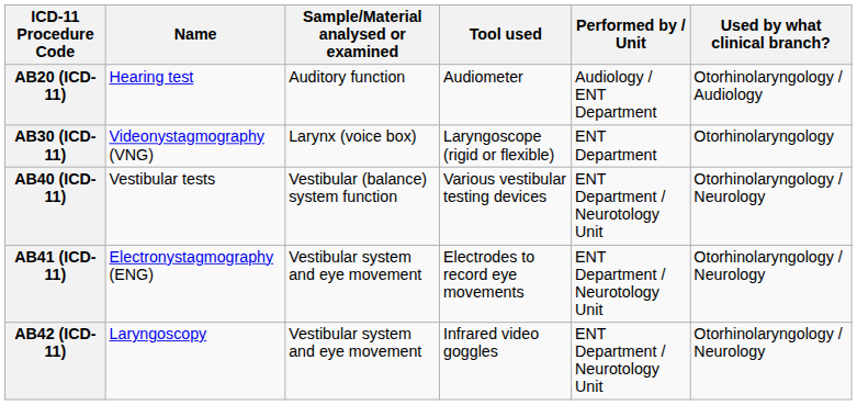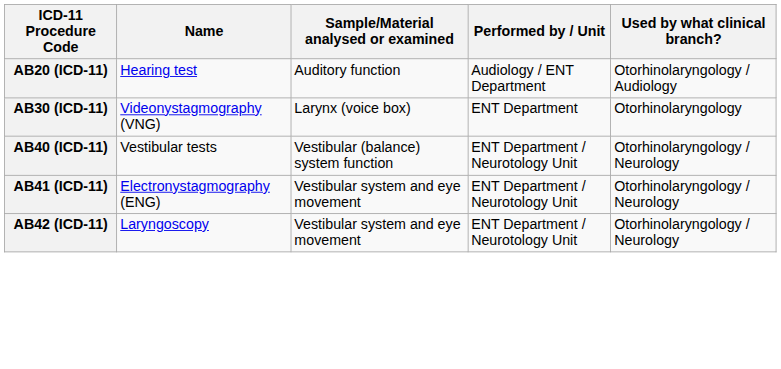 <table class="wikitable sortable static-row-numbers sticky-header sort-under mw-datatable plainrowheaders">
 <tr>
 <th scope="col">ICD-11 Procedure Code</th>
 <th scope="col">Name</th>
 <th scope="col">Sample/Material analysed or examined</th>
-<th scope="col">Tool used</th>
 <th scope="col">Performed by / Unit</th>
 <th scope="col">Used by what clinical branch?</th>
 </tr>
 <tr style="vertical-align: top;">
 <th scope="row">AB20 (ICD-11)</th>
 <td><a href='#'>Hearing test</a></td>
 <td>Auditory function</td>
-<td>Audiometer</td>
 <td>Audiology / ENT Department</td>
 <td>Otorhinolaryngology / Audiology</td>
 </tr>
 <tr style="vertical-align: top;">
 <th scope="row">AB30 (ICD-11)</th>
 <td><a href='#'>Videonystagmography</a> (VNG)</td>
 <td>Larynx (voice box)</td>
-<td>Laryngoscope (rigid or flexible)</td>
 <td>ENT Department</td>
 <td>Otorhinolaryngology</td>
 </tr>
 <tr style="vertical-align: top;">
 <th scope="row">AB40 (ICD-11)</th>
 <td>Vestibular tests</td>
 <td>Vestibular (balance) system function</td>
-<td>Various vestibular testing devices</td>
 <td>ENT Department / Neurotology Unit</td>
 <td>Otorhinolaryngology / Neurology</td>
 </tr>
 <tr style="vertical-align: top;">
 <th scope="row">AB41 (ICD-11)</th>
 <td><a href='#'>Electronystagmography</a> (ENG)</td>
 <td>Vestibular system and eye movement</td>
-<td>Electrodes to record eye movements</td>
 <td>ENT Department / Neurotology Unit</td>
 <td>Otorhinolaryngology / Neurology</td>
 </tr>
 <tr style="vertical-align: top;">
 <th scope="row">AB42 (ICD-11)</th>
 <td><a href='#'>Laryngoscopy</a></td>
 <td>Vestibular system and eye movement</td>
-<td>Infrared video goggles</td>
 <td>ENT Department / Neurotology Unit</td>
 <td>Otorhinolaryngology / Neurology</td>
 </tr>
 </table>
